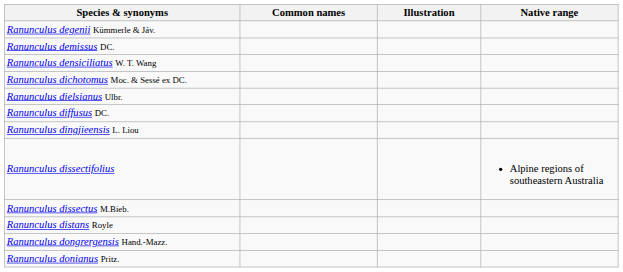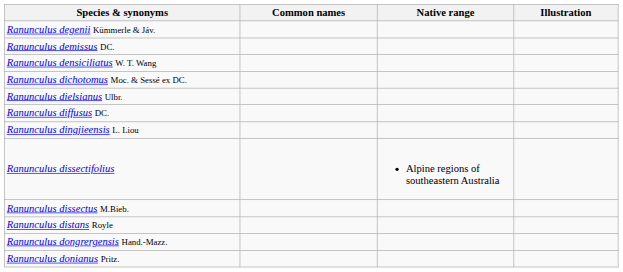 <table class="wikitable">
 <tr>
 <th width=350>Species & synonyms</th>
 <th width=200>Common names</th>
+<th width=200>Native range</th>
 <th width=150>Illustration</th>
-<th width=200>Native range</th>
 </tr>
 <tr>
 <td><em><a href='#'>Ranunculus degenii</a></em> <small>Kümmerle & Jáv.</small></td>
 <td></td>
 <td></td>
 <td></td>
 </tr>
 <tr>
 <td><em><a href='#'>Ranunculus demissus</a></em> <small>DC.</small></td>
 <td></td>
 <td></td>
 <td></td>
 </tr>
 <tr>
 <td><em><a href='#'>Ranunculus densiciliatus</a></em> <small>W. T. Wang</small></td>
 <td></td>
 <td></td>
 <td></td>
 </tr>
 <tr>
 <td><em><a href='#'>Ranunculus dichotomus</a></em> <small>Moc. & Sessé ex DC.</small></td>
 <td></td>
 <td></td>
 <td></td>
 </tr>
 <tr>
 <td><em><a href='#'>Ranunculus dielsianus</a></em> <small>Ulbr.</small></td>
 <td></td>
 <td></td>
 <td></td>
 </tr>
 <tr>
 <td><em><a href='#'>Ranunculus diffusus</a></em> <small>DC.</small></td>
 <td></td>
 <td></td>
 <td></td>
 </tr>
 <tr>
 <td><em><a href='#'>Ranunculus dingjieensis</a></em> <small>L. Liou</small></td>
 <td></td>
 <td></td>
 <td></td>
 </tr>
 <tr>
 <td><em><a href='#'>Ranunculus dissectifolius</a></em> </td>
 <td></td>
+<td><br><ul><li>Alpine regions of southeastern Australia</li></ul></td>
 <td></td>
-<td><br><ul><li>Alpine regions of southeastern Australia</li></ul></td>
 </tr>
 <tr>
 <td><em><a href='#'>Ranunculus dissectus</a></em> <small>M.Bieb.</small></td>
 <td></td>
 <td></td>
 <td></td>
 </tr>
 <tr>
 <td><em><a href='#'>Ranunculus distans</a></em> <small>Royle</small></td>
 <td></td>
 <td></td>
 <td></td>
 </tr>
 <tr>
 <td><em><a href='#'>Ranunculus dongrergensis</a></em> <small>Hand.-Mazz.</small></td>
 <td></td>
 <td></td>
 <td></td>
 </tr>
 <tr>
 <td><em><a href='#'>Ranunculus donianus</a></em> <small>Pritz.</small></td>
 <td></td>
 <td></td>
 <td></td>
 </tr>
 </table>
